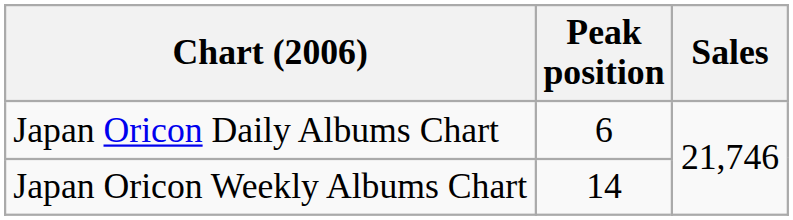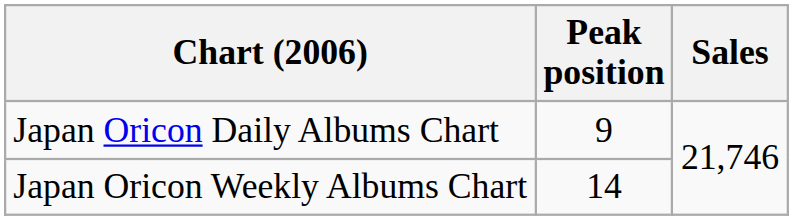 <table class="wikitable sortable">
 <tr>
 <th>Chart (2006)</th>
 <th>Peak<br>position</th>
 <th>Sales</th>
 </tr>
 <tr>
 <td>Japan <a href='#'>Oricon</a> Daily Albums Chart</td>
-<td align="center">6</td>
+<td align="center">9</td>
 <td rowspan="2" align="center">21,746</td>
 </tr>
 <tr>
 <td>Japan Oricon Weekly Albums Chart</td>
 <td align="center">14</td>
 </tr>
 </table>
